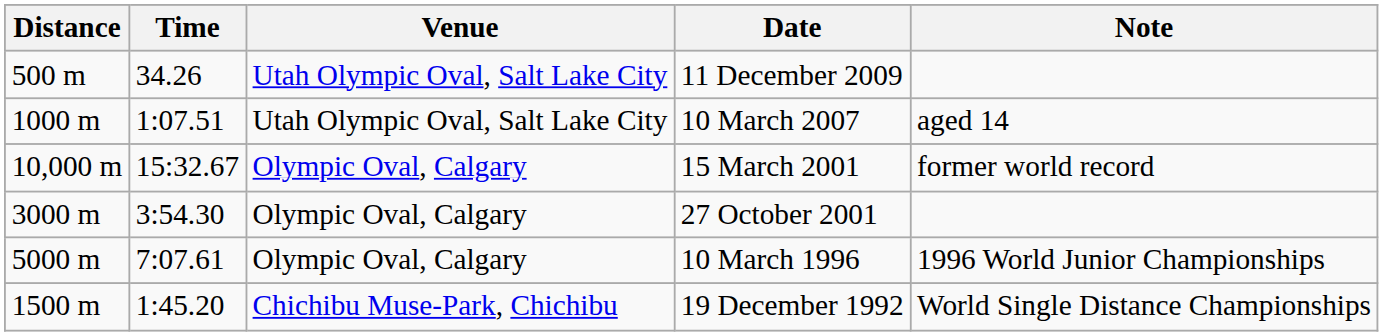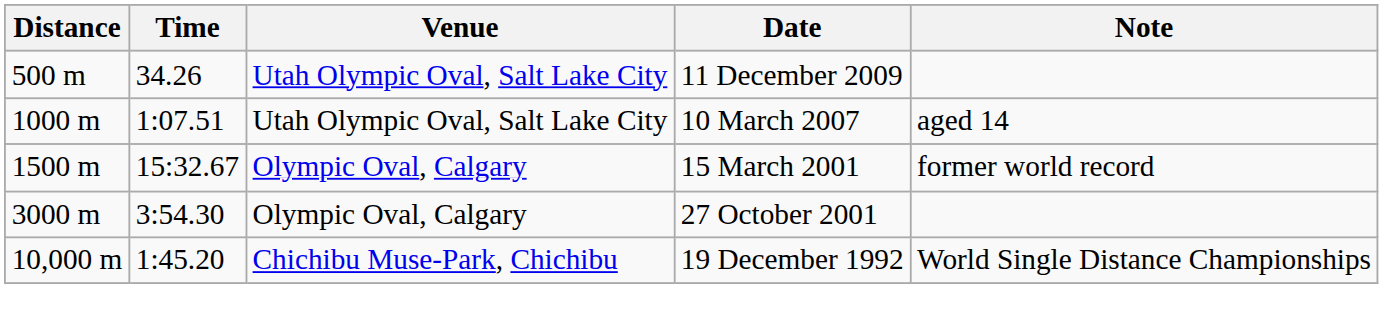 <table class=wikitable>
 <tr>
 <th>Distance</th>
 <th>Time</th>
 <th>Venue</th>
 <th>Date</th>
 <th>Note</th>
 </tr>
 <tr>
 <td>500 m</td>
 <td>34.26</td>
 <td><a href='#'>Utah Olympic Oval</a>, <a href='#'>Salt Lake City</a></td>
 <td>11 December 2009</td>
 <td></td>
 </tr>
 <tr>
 <td>1000 m</td>
 <td>1:07.51</td>
 <td>Utah Olympic Oval, Salt Lake City</td>
 <td>10 March 2007</td>
 <td>aged 14</td>
 </tr>
 <tr>
-<td>10,000 m</td>
+<td>1500 m</td>
 <td>15:32.67</td>
 <td><a href='#'>Olympic Oval</a>, <a href='#'>Calgary</a></td>
 <td>15 March 2001</td>
 <td>former world record</td>
 </tr>
 <tr>
 <td>3000 m</td>
 <td>3:54.30</td>
 <td>Olympic Oval, Calgary</td>
 <td>27 October 2001</td>
 <td></td>
 </tr>
 <tr>
-<td>5000 m</td>
-<td>7:07.61</td>
-<td>Olympic Oval, Calgary</td>
-<td>10 March 1996</td>
-<td>1996 World Junior Championships</td>
-</tr>
-<tr>
-<td>1500 m</td>
+<td>10,000 m</td>
 <td>1:45.20</td>
 <td><a href='#'>Chichibu Muse-Park</a>, <a href='#'>Chichibu</a></td>
 <td>19 December 1992</td>
 <td>World Single Distance Championships</td>
 </tr>
 </table>
